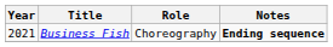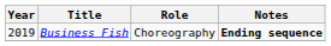 <table class="wikitable sortable">
 <tr>
 <th>Year</th>
 <th>Title</th>
 <th>Role</th>
 <th class="unsortable">Notes</th>
 </tr>
 <tr>
-<td>2021</td>
+<td>2019</td>
 <td><em><a href='#'>Business Fish</a></em></td>
 <td>Choreography</td>
 <td><strong>Ending sequence</strong></td>
 </tr>
 <tr>
 </tr>
 </table>
